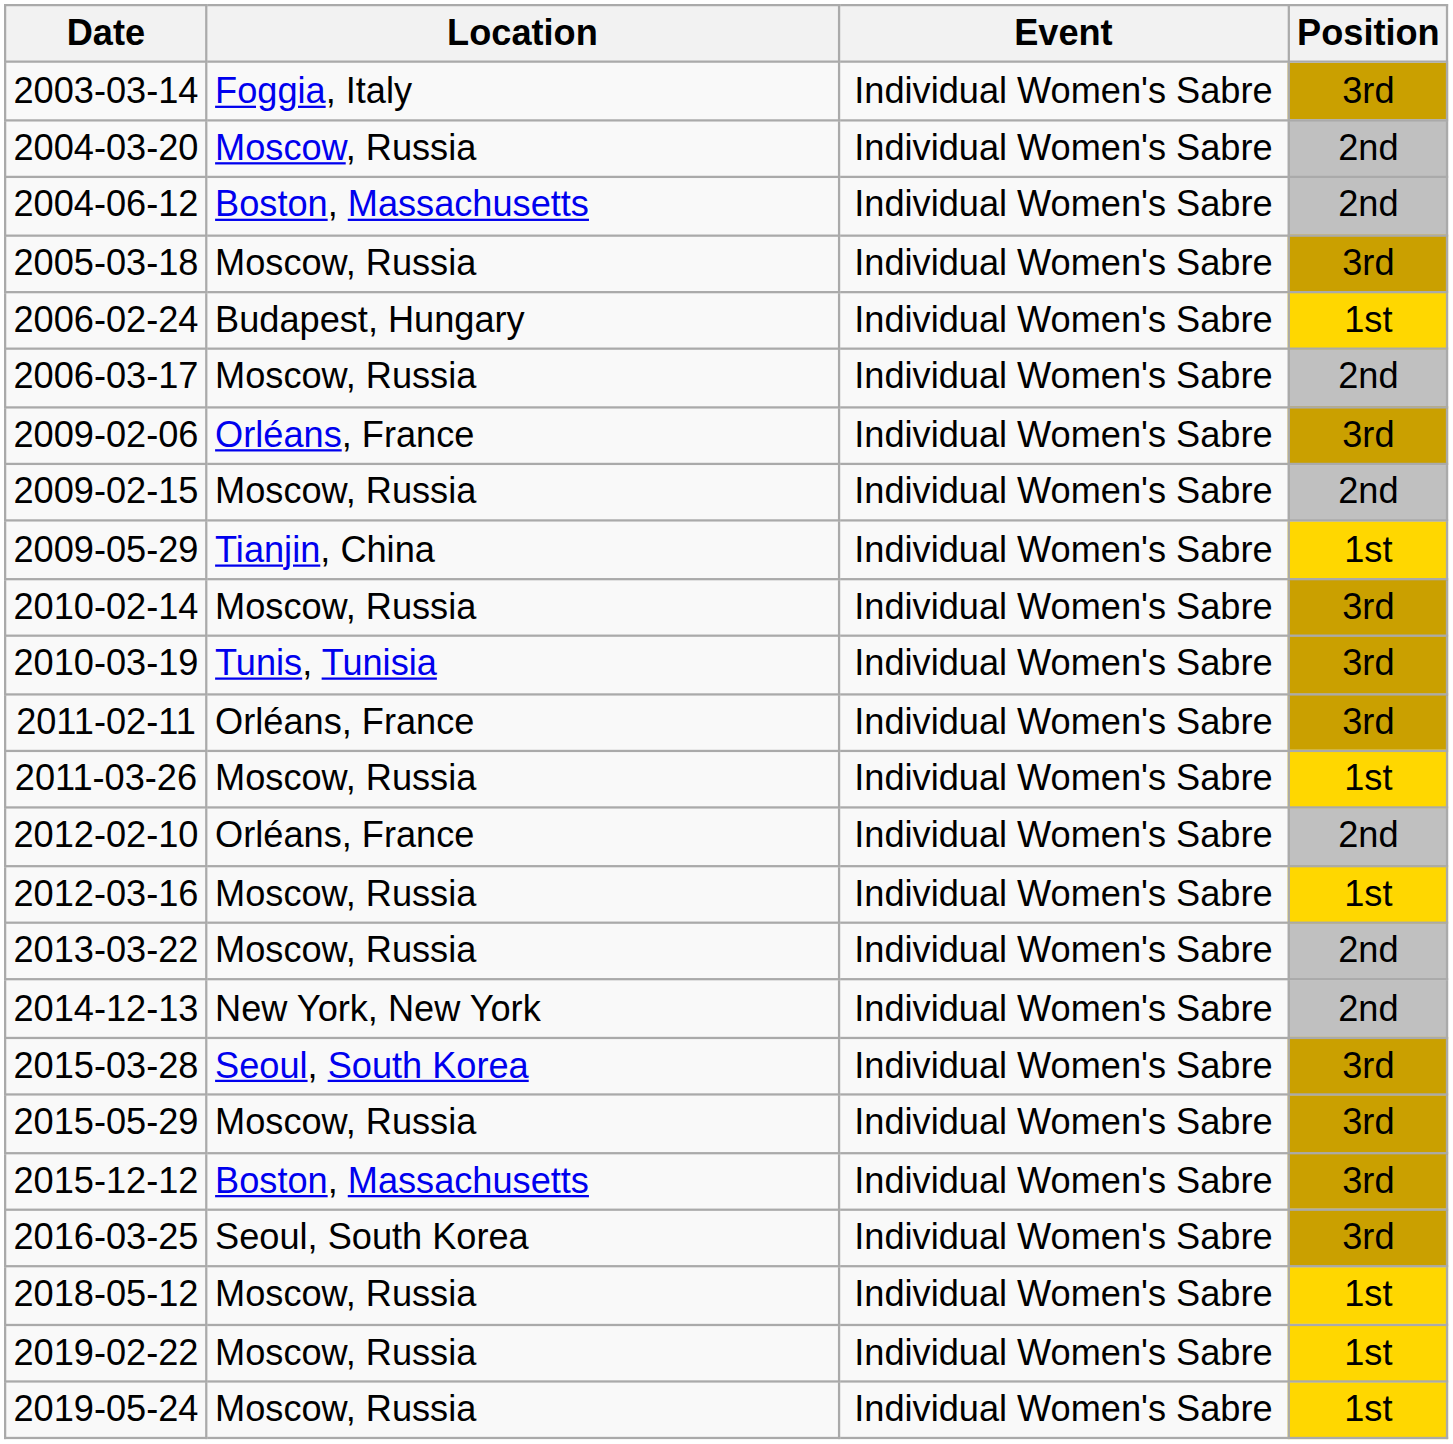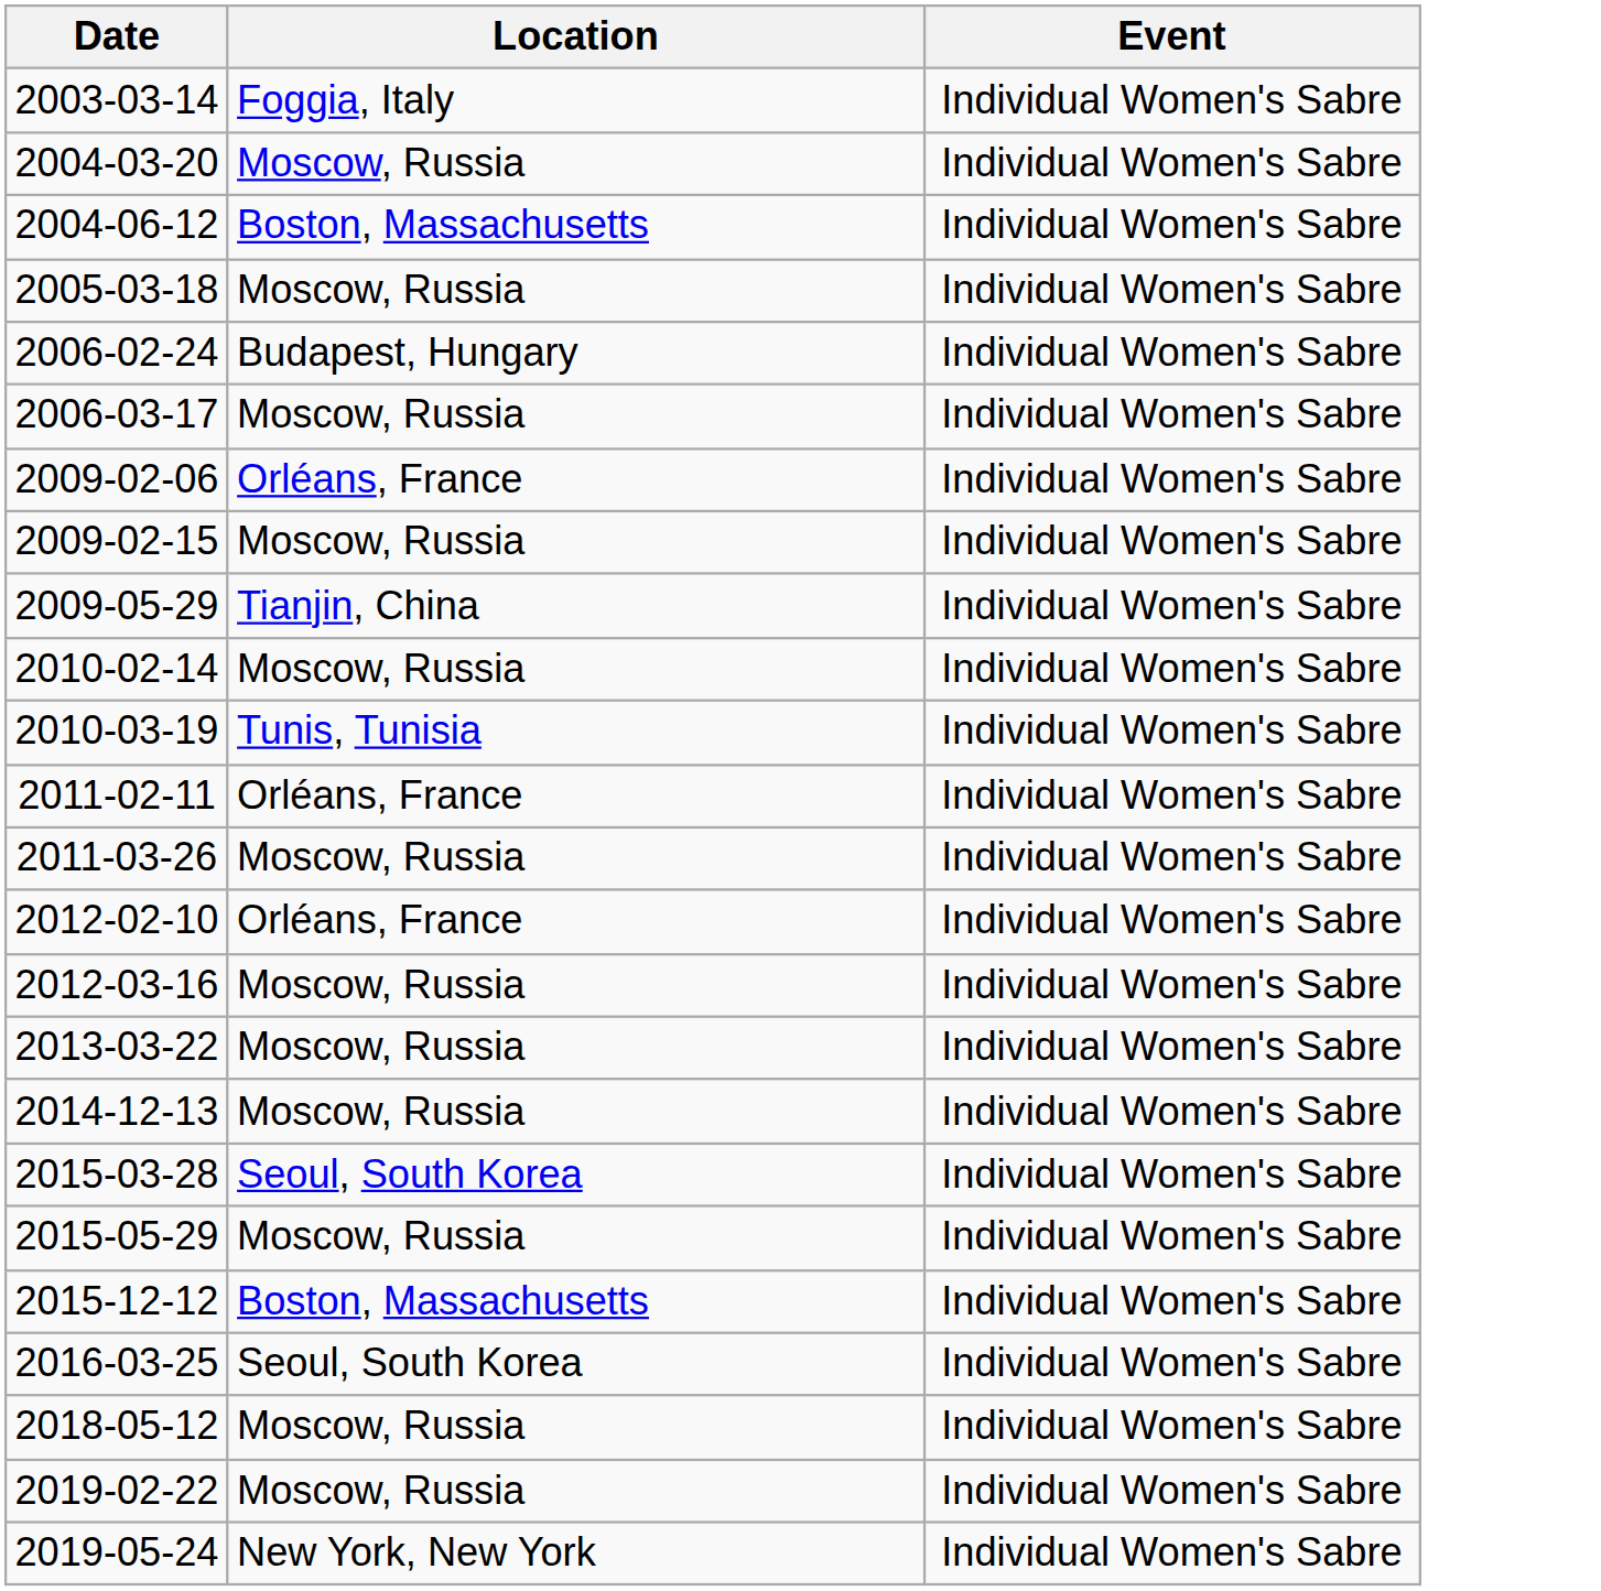 <table class="wikitable" style="text-align:center;">
 <tr>
 <th>Date</th>
 <th style="width:17em">Location</th>
 <th style="width:12em">Event</th>
-<th>Position</th>
 </tr>
 <tr>
 <td>2003-03-14</td>
 <td rowspan="1" align="left"> <a href='#'>Foggia</a>, Italy</td>
 <td>Individual Women's Sabre</td>
-<td bgcolor="caramel">3rd</td>
 </tr>
 <tr>
 <td>2004-03-20</td>
 <td rowspan="1" align="left"> <a href='#'>Moscow</a>, Russia</td>
 <td>Individual Women's Sabre</td>
-<td bgcolor="silver">2nd</td>
 </tr>
 <tr>
 <td>2004-06-12</td>
 <td rowspan="1" align="left"> <a href='#'>Boston</a>, <a href='#'>Massachusetts</a></td>
 <td>Individual Women's Sabre</td>
-<td bgcolor="silver">2nd</td>
 </tr>
 <tr>
 <td>2005-03-18</td>
 <td rowspan="1" align="left"> Moscow, Russia</td>
 <td>Individual Women's Sabre</td>
-<td bgcolor="caramel">3rd</td>
 </tr>
 <tr>
 <td>2006-02-24</td>
 <td rowspan="1" align="left"> Budapest, Hungary</td>
 <td>Individual Women's Sabre</td>
-<td bgcolor="gold">1st</td>
 </tr>
 <tr>
 <td>2006-03-17</td>
 <td rowspan="1" align="left"> Moscow, Russia</td>
 <td>Individual Women's Sabre</td>
-<td bgcolor="silver">2nd</td>
 </tr>
 <tr>
 <td>2009-02-06</td>
 <td rowspan="1" align="left"> <a href='#'>Orléans</a>, France</td>
 <td>Individual Women's Sabre</td>
-<td bgcolor="caramel">3rd</td>
 </tr>
 <tr>
 <td>2009-02-15</td>
 <td rowspan="1" align="left"> Moscow, Russia</td>
 <td>Individual Women's Sabre</td>
-<td bgcolor="silver">2nd</td>
 </tr>
 <tr>
 <td>2009-05-29</td>
 <td rowspan="1" align="left"> <a href='#'>Tianjin</a>, China</td>
 <td>Individual Women's Sabre</td>
-<td bgcolor="gold">1st</td>
 </tr>
 <tr>
 <td>2010-02-14</td>
 <td rowspan="1" align="left"> Moscow, Russia</td>
 <td>Individual Women's Sabre</td>
-<td bgcolor="caramel">3rd</td>
 </tr>
 <tr>
 <td>2010-03-19</td>
 <td rowspan="1" align="left"> <a href='#'>Tunis</a>, <a href='#'>Tunisia</a></td>
 <td>Individual Women's Sabre</td>
-<td bgcolor="caramel">3rd</td>
 </tr>
 <tr>
 <td>2011-02-11</td>
 <td rowspan="1" align="left"> Orléans, France</td>
 <td>Individual Women's Sabre</td>
-<td bgcolor="caramel">3rd</td>
 </tr>
 <tr>
 <td>2011-03-26</td>
 <td rowspan="1" align="left"> Moscow, Russia</td>
 <td>Individual Women's Sabre</td>
-<td bgcolor="gold">1st</td>
 </tr>
 <tr>
 <td>2012-02-10</td>
 <td rowspan="1" align="left"> Orléans, France</td>
 <td>Individual Women's Sabre</td>
-<td bgcolor="silver">2nd</td>
 </tr>
 <tr>
 <td>2012-03-16</td>
 <td rowspan="1" align="left"> Moscow, Russia</td>
 <td>Individual Women's Sabre</td>
-<td bgcolor="gold">1st</td>
 </tr>
 <tr>
 <td>2013-03-22</td>
 <td rowspan="1" align="left"> Moscow, Russia</td>
 <td>Individual Women's Sabre</td>
-<td bgcolor="silver">2nd</td>
 </tr>
 <tr>
 <td>2014-12-13</td>
-<td rowspan="1" align="left"> New York, New York</td>
+<td rowspan="1" align="left"> Moscow, Russia</td>
 <td>Individual Women's Sabre</td>
-<td bgcolor="silver">2nd</td>
 </tr>
 <tr>
 <td>2015-03-28</td>
 <td rowspan="1" align="left"> <a href='#'>Seoul</a>, <a href='#'>South Korea</a></td>
 <td>Individual Women's Sabre</td>
-<td bgcolor="caramel">3rd</td>
 </tr>
 <tr>
 <td>2015-05-29</td>
 <td rowspan="1" align="left"> Moscow, Russia</td>
 <td>Individual Women's Sabre</td>
-<td bgcolor="caramel">3rd</td>
 </tr>
 <tr>
 <td>2015-12-12</td>
 <td rowspan="1" align="left"> <a href='#'>Boston</a>, <a href='#'>Massachusetts</a></td>
 <td>Individual Women's Sabre</td>
-<td bgcolor="caramel">3rd</td>
 </tr>
 <tr>
 <td>2016-03-25</td>
 <td rowspan="1" align="left"> Seoul, South Korea</td>
 <td>Individual Women's Sabre</td>
-<td bgcolor="caramel">3rd</td>
 </tr>
 <tr>
 <td>2018-05-12</td>
 <td rowspan="1" align="left"> Moscow, Russia</td>
 <td>Individual Women's Sabre</td>
-<td bgcolor="gold">1st</td>
 </tr>
 <tr>
 <td>2019-02-22</td>
 <td rowspan="1" align="left"> Moscow, Russia</td>
 <td>Individual Women's Sabre</td>
-<td bgcolor="gold">1st</td>
 </tr>
 <tr>
 <td>2019-05-24</td>
-<td rowspan="1" align="left"> Moscow, Russia</td>
+<td rowspan="1" align="left"> New York, New York</td>
 <td>Individual Women's Sabre</td>
-<td bgcolor="gold">1st</td>
 </tr>
 </table>
